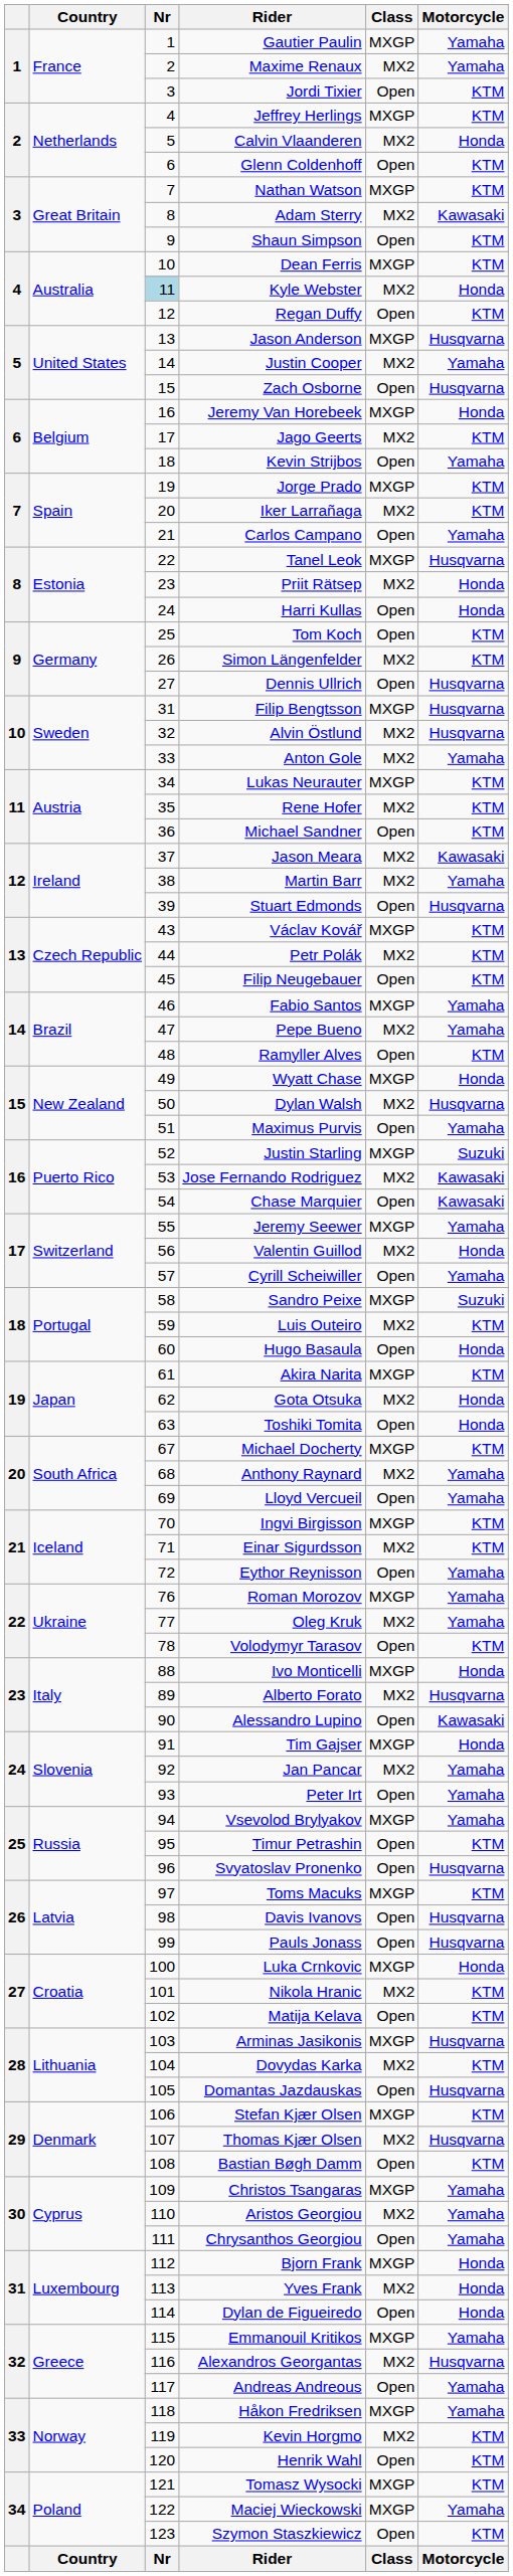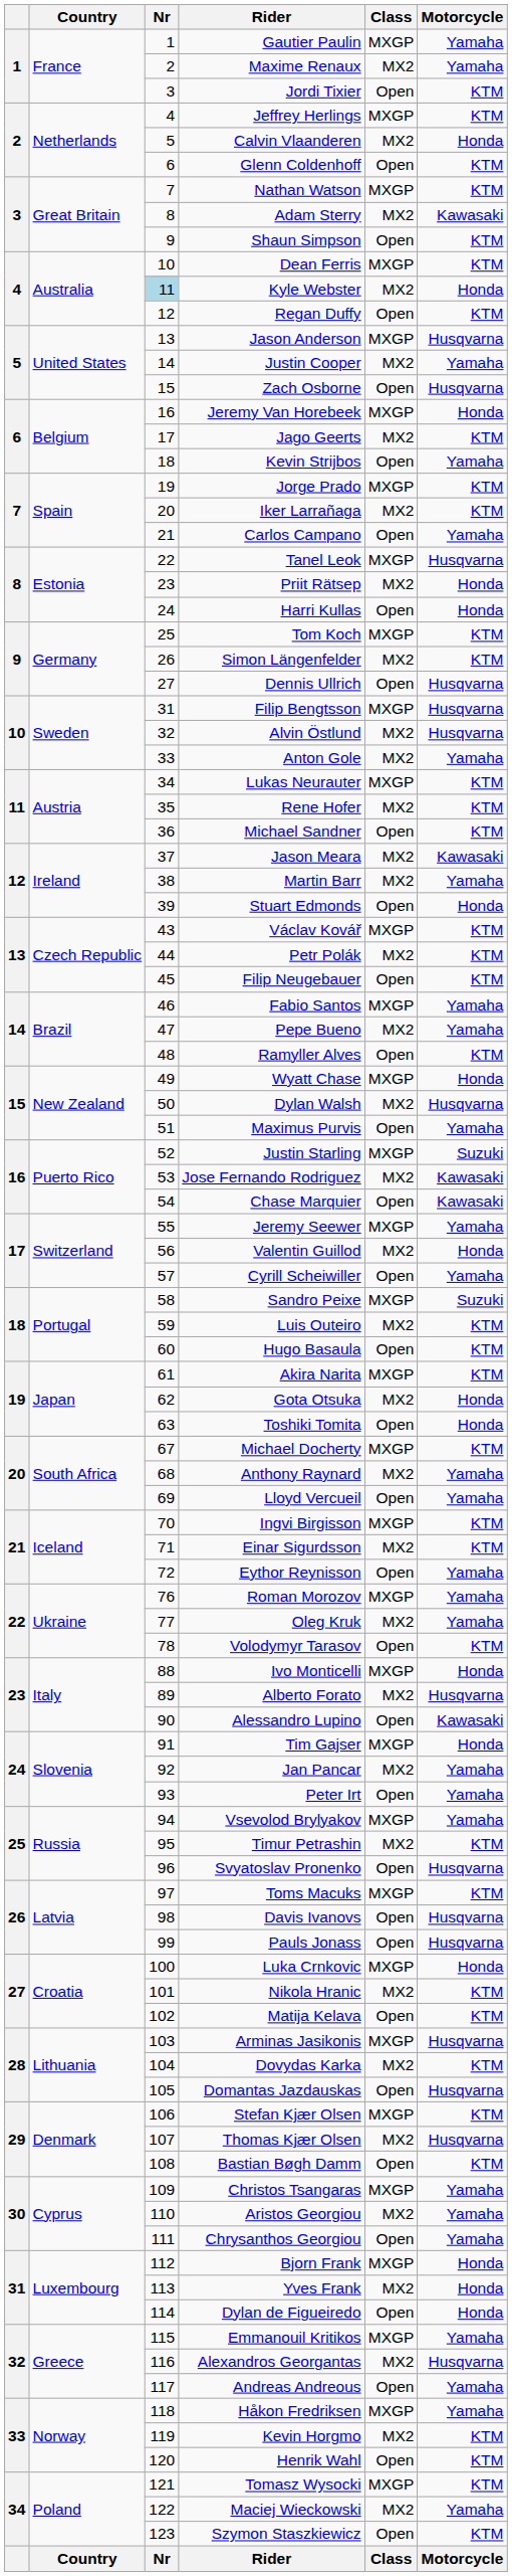 <table class="wikitable" style="font-size: 95%">
 <tr>
 <th></th>
 <th>Country</th>
 <th>Nr</th>
 <th>Rider</th>
 <th>Class</th>
 <th>Motorcycle</th>
 </tr>
 <tr>
 <th rowspan=3>1</th>
 <td rowspan=3> <a href='#'>France</a></td>
 <td align="right">1</td>
 <td align="right"><a href='#'>Gautier Paulin</a></td>
 <td align="right">MXGP</td>
 <td align="right"><a href='#'>Yamaha</a></td>
 </tr>
 <tr>
 <td align="right">2</td>
 <td align="right"><a href='#'>Maxime Renaux</a></td>
 <td align="right">MX2</td>
 <td align="right"><a href='#'>Yamaha</a></td>
 </tr>
 <tr>
 <td align="right">3</td>
 <td align="right"><a href='#'>Jordi Tixier</a></td>
 <td align="right">Open</td>
 <td align="right"><a href='#'>KTM</a></td>
 </tr>
 <tr>
 <th rowspan=3>2</th>
 <td rowspan=3> <a href='#'>Netherlands</a></td>
 <td align="right">4</td>
 <td align="right"><a href='#'>Jeffrey Herlings</a></td>
 <td align="right">MXGP</td>
 <td align="right"><a href='#'>KTM</a></td>
 </tr>
 <tr>
 <td align="right">5</td>
 <td align="right"><a href='#'>Calvin Vlaanderen</a></td>
 <td align="right">MX2</td>
 <td align="right"><a href='#'>Honda</a></td>
 </tr>
 <tr>
 <td align="right">6</td>
 <td align="right"><a href='#'>Glenn Coldenhoff</a></td>
 <td align="right">Open</td>
 <td align="right"><a href='#'>KTM</a></td>
 </tr>
 <tr>
 <th rowspan=3>3</th>
 <td rowspan=3> <a href='#'>Great Britain</a></td>
 <td align="right">7</td>
 <td align="right"><a href='#'>Nathan Watson</a></td>
 <td align="right">MXGP</td>
 <td align="right"><a href='#'>KTM</a></td>
 </tr>
 <tr>
 <td align="right">8</td>
 <td align="right"><a href='#'>Adam Sterry</a></td>
 <td align="right">MX2</td>
 <td align="right"><a href='#'>Kawasaki</a></td>
 </tr>
 <tr>
 <td align="right">9</td>
 <td align="right"><a href='#'>Shaun Simpson</a></td>
 <td align="right">Open</td>
 <td align="right"><a href='#'>KTM</a></td>
 </tr>
 <tr>
 <th rowspan=3>4</th>
 <td rowspan=3> <a href='#'>Australia</a></td>
 <td align="right">10</td>
 <td align="right"><a href='#'>Dean Ferris</a></td>
 <td align="right">MXGP</td>
 <td align="right"><a href='#'>KTM</a></td>
 </tr>
 <tr>
 <td align="right" style="background: lightblue;">11</td>
 <td align="right"><a href='#'>Kyle Webster</a></td>
 <td align="right">MX2</td>
 <td align="right"><a href='#'>Honda</a></td>
 </tr>
 <tr>
 <td align="right">12</td>
 <td align="right"><a href='#'>Regan Duffy</a></td>
 <td align="right">Open</td>
 <td align="right"><a href='#'>KTM</a></td>
 </tr>
 <tr>
 <th rowspan=3>5</th>
 <td rowspan=3> <a href='#'>United States</a></td>
 <td align="right">13</td>
 <td align="right"><a href='#'>Jason Anderson</a></td>
 <td align="right">MXGP</td>
 <td align="right"><a href='#'>Husqvarna</a></td>
 </tr>
 <tr>
 <td align="right">14</td>
 <td align="right"><a href='#'>Justin Cooper</a></td>
 <td align="right">MX2</td>
 <td align="right"><a href='#'>Yamaha</a></td>
 </tr>
 <tr>
 <td align="right">15</td>
 <td align="right"><a href='#'>Zach Osborne</a></td>
 <td align="right">Open</td>
 <td align="right"><a href='#'>Husqvarna</a></td>
 </tr>
 <tr>
 <th rowspan=3>6</th>
 <td rowspan=3> <a href='#'>Belgium</a></td>
 <td align="right">16</td>
 <td align="right"><a href='#'>Jeremy Van Horebeek</a></td>
 <td align="right">MXGP</td>
 <td align="right"><a href='#'>Honda</a></td>
 </tr>
 <tr>
 <td align="right">17</td>
 <td align="right"><a href='#'>Jago Geerts</a></td>
 <td align="right">MX2</td>
 <td align="right"><a href='#'>KTM</a></td>
 </tr>
 <tr>
 <td align="right">18</td>
 <td align="right"><a href='#'>Kevin Strijbos</a></td>
 <td align="right">Open</td>
 <td align="right"><a href='#'>Yamaha</a></td>
 </tr>
 <tr>
 <th rowspan=3>7</th>
 <td rowspan=3> <a href='#'>Spain</a></td>
 <td align="right">19</td>
 <td align="right"><a href='#'>Jorge Prado</a></td>
 <td align="right">MXGP</td>
 <td align="right"><a href='#'>KTM</a></td>
 </tr>
 <tr>
 <td align="right">20</td>
 <td align="right"><a href='#'>Iker Larrañaga</a></td>
 <td align="right">MX2</td>
 <td align="right"><a href='#'>KTM</a></td>
 </tr>
 <tr>
 <td align="right">21</td>
 <td align="right"><a href='#'>Carlos Campano</a></td>
 <td align="right">Open</td>
 <td align="right"><a href='#'>Yamaha</a></td>
 </tr>
 <tr>
 <th rowspan=3>8</th>
 <td rowspan=3> <a href='#'>Estonia</a></td>
 <td align="right">22</td>
 <td align="right"><a href='#'>Tanel Leok</a></td>
 <td align="right">MXGP</td>
 <td align="right"><a href='#'>Husqvarna</a></td>
 </tr>
 <tr>
 <td align="right">23</td>
 <td align="right"><a href='#'>Priit Rätsep</a></td>
 <td align="right">MX2</td>
 <td align="right"><a href='#'>Honda</a></td>
 </tr>
 <tr>
 <td align="right">24</td>
 <td align="right"><a href='#'>Harri Kullas</a></td>
 <td align="right">Open</td>
 <td align="right"><a href='#'>Honda</a></td>
 </tr>
 <tr>
 <th rowspan=3>9</th>
 <td rowspan=3> <a href='#'>Germany</a></td>
 <td align="right">25</td>
 <td align="right"><a href='#'>Tom Koch</a></td>
-<td align="right">Open</td>
+<td align="right">MXGP</td>
 <td align="right"><a href='#'>KTM</a></td>
 </tr>
 <tr>
 <td align="right">26</td>
 <td align="right"><a href='#'>Simon Längenfelder</a></td>
 <td align="right">MX2</td>
 <td align="right"><a href='#'>KTM</a></td>
 </tr>
 <tr>
 <td align="right">27</td>
 <td align="right"><a href='#'>Dennis Ullrich</a></td>
 <td align="right">Open</td>
 <td align="right"><a href='#'>Husqvarna</a></td>
 </tr>
 <tr>
 <th rowspan=3>10</th>
 <td rowspan=3> <a href='#'>Sweden</a></td>
 <td align="right">31</td>
 <td align="right"><a href='#'>Filip Bengtsson</a></td>
 <td align="right">MXGP</td>
 <td align="right"><a href='#'>Husqvarna</a></td>
 </tr>
 <tr>
 <td align="right">32</td>
 <td align="right"><a href='#'>Alvin Östlund</a></td>
 <td align="right">MX2</td>
 <td align="right"><a href='#'>Husqvarna</a></td>
 </tr>
 <tr>
 <td align="right">33</td>
 <td align="right"><a href='#'>Anton Gole</a></td>
 <td align="right">MX2</td>
 <td align="right"><a href='#'>Yamaha</a></td>
 </tr>
 <tr>
 <th rowspan=3>11</th>
 <td rowspan=3> <a href='#'>Austria</a></td>
 <td align="right">34</td>
 <td align="right"><a href='#'>Lukas Neurauter</a></td>
 <td align="right">MXGP</td>
 <td align="right"><a href='#'>KTM</a></td>
 </tr>
 <tr>
 <td align="right">35</td>
 <td align="right"><a href='#'>Rene Hofer</a></td>
 <td align="right">MX2</td>
 <td align="right"><a href='#'>KTM</a></td>
 </tr>
 <tr>
 <td align="right">36</td>
 <td align="right"><a href='#'>Michael Sandner</a></td>
 <td align="right">Open</td>
 <td align="right"><a href='#'>KTM</a></td>
 </tr>
 <tr>
 <th rowspan=3>12</th>
 <td rowspan=3> <a href='#'>Ireland</a></td>
 <td align="right">37</td>
 <td align="right"><a href='#'>Jason Meara</a></td>
 <td align="right">MX2</td>
 <td align="right"><a href='#'>Kawasaki</a></td>
 </tr>
 <tr>
 <td align="right">38</td>
 <td align="right"><a href='#'>Martin Barr</a></td>
 <td align="right">MX2</td>
 <td align="right"><a href='#'>Yamaha</a></td>
 </tr>
 <tr>
 <td align="right">39</td>
 <td align="right"><a href='#'>Stuart Edmonds</a></td>
 <td align="right">Open</td>
-<td align="right"><a href='#'>Husqvarna</a></td>
+<td align="right"><a href='#'>Honda</a></td>
 </tr>
 <tr>
 <th rowspan=3>13</th>
 <td rowspan=3> <a href='#'>Czech Republic</a></td>
 <td align="right">43</td>
 <td align="right"><a href='#'>Václav Kovář</a></td>
 <td align="right">MXGP</td>
 <td align="right"><a href='#'>KTM</a></td>
 </tr>
 <tr>
 <td align="right">44</td>
 <td align="right"><a href='#'>Petr Polák</a></td>
 <td align="right">MX2</td>
 <td align="right"><a href='#'>KTM</a></td>
 </tr>
 <tr>
 <td align="right">45</td>
 <td align="right"><a href='#'>Filip Neugebauer</a></td>
 <td align="right">Open</td>
 <td align="right"><a href='#'>KTM</a></td>
 </tr>
 <tr>
 <th rowspan=3>14</th>
 <td rowspan=3> <a href='#'>Brazil</a></td>
 <td align="right">46</td>
 <td align="right"><a href='#'>Fabio Santos</a></td>
 <td align="right">MXGP</td>
 <td align="right"><a href='#'>Yamaha</a></td>
 </tr>
 <tr>
 <td align="right">47</td>
 <td align="right"><a href='#'>Pepe Bueno</a></td>
 <td align="right">MX2</td>
 <td align="right"><a href='#'>Yamaha</a></td>
 </tr>
 <tr>
 <td align="right">48</td>
 <td align="right"><a href='#'>Ramyller Alves</a></td>
 <td align="right">Open</td>
 <td align="right"><a href='#'>KTM</a></td>
 </tr>
 <tr>
 <th rowspan=3>15</th>
 <td rowspan=3> <a href='#'>New Zealand</a></td>
 <td align="right">49</td>
 <td align="right"><a href='#'>Wyatt Chase</a></td>
 <td align="right">MXGP</td>
 <td align="right"><a href='#'>Honda</a></td>
 </tr>
 <tr>
 <td align="right">50</td>
 <td align="right"><a href='#'>Dylan Walsh</a></td>
 <td align="right">MX2</td>
 <td align="right"><a href='#'>Husqvarna</a></td>
 </tr>
 <tr>
 <td align="right">51</td>
 <td align="right"><a href='#'>Maximus Purvis</a></td>
 <td align="right">Open</td>
 <td align="right"><a href='#'>Yamaha</a></td>
 </tr>
 <tr>
 <th rowspan=3>16</th>
 <td rowspan=3> <a href='#'>Puerto Rico</a></td>
 <td align="right">52</td>
 <td align="right"><a href='#'>Justin Starling</a></td>
 <td align="right">MXGP</td>
 <td align="right"><a href='#'>Suzuki</a></td>
 </tr>
 <tr>
 <td align="right">53</td>
 <td align="right"><a href='#'>Jose Fernando Rodriguez</a></td>
 <td align="right">MX2</td>
 <td align="right"><a href='#'>Kawasaki</a></td>
 </tr>
 <tr>
 <td align="right">54</td>
 <td align="right"><a href='#'>Chase Marquier</a></td>
 <td align="right">Open</td>
 <td align="right"><a href='#'>Kawasaki</a></td>
 </tr>
 <tr>
 <th rowspan=3>17</th>
 <td rowspan=3> <a href='#'>Switzerland</a></td>
 <td align="right">55</td>
 <td align="right"><a href='#'>Jeremy Seewer</a></td>
 <td align="right">MXGP</td>
 <td align="right"><a href='#'>Yamaha</a></td>
 </tr>
 <tr>
 <td align="right">56</td>
 <td align="right"><a href='#'>Valentin Guillod</a></td>
 <td align="right">MX2</td>
 <td align="right"><a href='#'>Honda</a></td>
 </tr>
 <tr>
 <td align="right">57</td>
 <td align="right"><a href='#'>Cyrill Scheiwiller</a></td>
 <td align="right">Open</td>
 <td align="right"><a href='#'>Yamaha</a></td>
 </tr>
 <tr>
 <th rowspan=3>18</th>
 <td rowspan=3> <a href='#'>Portugal</a></td>
 <td align="right">58</td>
 <td align="right"><a href='#'>Sandro Peixe</a></td>
 <td align="right">MXGP</td>
 <td align="right"><a href='#'>Suzuki</a></td>
 </tr>
 <tr>
 <td align="right">59</td>
 <td align="right"><a href='#'>Luis Outeiro</a></td>
 <td align="right">MX2</td>
 <td align="right"><a href='#'>KTM</a></td>
 </tr>
 <tr>
 <td align="right">60</td>
 <td align="right"><a href='#'>Hugo Basaula</a></td>
 <td align="right">Open</td>
-<td align="right"><a href='#'>Honda</a></td>
+<td align="right"><a href='#'>KTM</a></td>
 </tr>
 <tr>
 <th rowspan=3>19</th>
 <td rowspan=3> <a href='#'>Japan</a></td>
 <td align="right">61</td>
 <td align="right"><a href='#'>Akira Narita</a></td>
 <td align="right">MXGP</td>
 <td align="right"><a href='#'>KTM</a></td>
 </tr>
 <tr>
 <td align="right">62</td>
 <td align="right"><a href='#'>Gota Otsuka</a></td>
 <td align="right">MX2</td>
 <td align="right"><a href='#'>Honda</a></td>
 </tr>
 <tr>
 <td align="right">63</td>
 <td align="right"><a href='#'>Toshiki Tomita</a></td>
 <td align="right">Open</td>
 <td align="right"><a href='#'>Honda</a></td>
 </tr>
 <tr>
 <th rowspan=3>20</th>
 <td rowspan=3> <a href='#'>South Africa</a></td>
 <td align="right">67</td>
 <td align="right"><a href='#'>Michael Docherty</a></td>
 <td align="right">MXGP</td>
 <td align="right"><a href='#'>KTM</a></td>
 </tr>
 <tr>
 <td align="right">68</td>
 <td align="right"><a href='#'>Anthony Raynard</a></td>
 <td align="right">MX2</td>
 <td align="right"><a href='#'>Yamaha</a></td>
 </tr>
 <tr>
 <td align="right">69</td>
 <td align="right"><a href='#'>Lloyd Vercueil</a></td>
 <td align="right">Open</td>
 <td align="right"><a href='#'>Yamaha</a></td>
 </tr>
 <tr>
 <th rowspan=3>21</th>
 <td rowspan=3> <a href='#'>Iceland</a></td>
 <td align="right">70</td>
 <td align="right"><a href='#'>Ingvi Birgisson</a></td>
 <td align="right">MXGP</td>
 <td align="right"><a href='#'>KTM</a></td>
 </tr>
 <tr>
 <td align="right">71</td>
 <td align="right"><a href='#'>Einar Sigurdsson</a></td>
 <td align="right">MX2</td>
 <td align="right"><a href='#'>KTM</a></td>
 </tr>
 <tr>
 <td align="right">72</td>
 <td align="right"><a href='#'>Eythor Reynisson</a></td>
 <td align="right">Open</td>
 <td align="right"><a href='#'>Yamaha</a></td>
 </tr>
 <tr>
 <th rowspan=3>22</th>
 <td rowspan=3> <a href='#'>Ukraine</a></td>
 <td align="right">76</td>
 <td align="right"><a href='#'>Roman Morozov</a></td>
 <td align="right">MXGP</td>
 <td align="right"><a href='#'>Yamaha</a></td>
 </tr>
 <tr>
 <td align="right">77</td>
 <td align="right"><a href='#'>Oleg Kruk</a></td>
 <td align="right">MX2</td>
 <td align="right"><a href='#'>Yamaha</a></td>
 </tr>
 <tr>
 <td align="right">78</td>
 <td align="right"><a href='#'>Volodymyr Tarasov</a></td>
 <td align="right">Open</td>
 <td align="right"><a href='#'>KTM</a></td>
 </tr>
 <tr>
 <th rowspan=3>23</th>
 <td rowspan=3> <a href='#'>Italy</a></td>
 <td align="right">88</td>
 <td align="right"><a href='#'>Ivo Monticelli</a></td>
 <td align="right">MXGP</td>
 <td align="right"><a href='#'>Honda</a></td>
 </tr>
 <tr>
 <td align="right">89</td>
 <td align="right"><a href='#'>Alberto Forato</a></td>
 <td align="right">MX2</td>
 <td align="right"><a href='#'>Husqvarna</a></td>
 </tr>
 <tr>
 <td align="right">90</td>
 <td align="right"><a href='#'>Alessandro Lupino</a></td>
 <td align="right">Open</td>
 <td align="right"><a href='#'>Kawasaki</a></td>
 </tr>
 <tr>
 <th rowspan=3>24</th>
 <td rowspan=3> <a href='#'>Slovenia</a></td>
 <td align="right">91</td>
 <td align="right"><a href='#'>Tim Gajser</a></td>
 <td align="right">MXGP</td>
 <td align="right"><a href='#'>Honda</a></td>
 </tr>
 <tr>
 <td align="right">92</td>
 <td align="right"><a href='#'>Jan Pancar</a></td>
 <td align="right">MX2</td>
 <td align="right"><a href='#'>Yamaha</a></td>
 </tr>
 <tr>
 <td align="right">93</td>
 <td align="right"><a href='#'>Peter Irt</a></td>
 <td align="right">Open</td>
 <td align="right"><a href='#'>Yamaha</a></td>
 </tr>
 <tr>
 <th rowspan=3>25</th>
 <td rowspan=3> <a href='#'>Russia</a></td>
 <td align="right">94</td>
 <td align="right"><a href='#'>Vsevolod Brylyakov</a></td>
 <td align="right">MXGP</td>
 <td align="right"><a href='#'>Yamaha</a></td>
 </tr>
 <tr>
 <td align="right">95</td>
 <td align="right"><a href='#'>Timur Petrashin</a></td>
-<td align="right">Open</td>
+<td align="right">MX2</td>
 <td align="right"><a href='#'>KTM</a></td>
 </tr>
 <tr>
 <td align="right">96</td>
 <td align="right"><a href='#'>Svyatoslav Pronenko</a></td>
 <td align="right">Open</td>
 <td align="right"><a href='#'>Husqvarna</a></td>
 </tr>
 <tr>
 <th rowspan=3>26</th>
 <td rowspan=3> <a href='#'>Latvia</a></td>
 <td align="right">97</td>
 <td align="right"><a href='#'>Toms Macuks</a></td>
 <td align="right">MXGP</td>
 <td align="right"><a href='#'>KTM</a></td>
 </tr>
 <tr>
 <td align="right">98</td>
 <td align="right"><a href='#'>Davis Ivanovs</a></td>
 <td align="right">Open</td>
 <td align="right"><a href='#'>Husqvarna</a></td>
 </tr>
 <tr>
 <td align="right">99</td>
 <td align="right"><a href='#'>Pauls Jonass</a></td>
 <td align="right">Open</td>
 <td align="right"><a href='#'>Husqvarna</a></td>
 </tr>
 <tr>
 <th rowspan=3>27</th>
 <td rowspan=3> <a href='#'>Croatia</a></td>
 <td align="right">100</td>
 <td align="right"><a href='#'>Luka Crnkovic</a></td>
 <td align="right">MXGP</td>
 <td align="right"><a href='#'>Honda</a></td>
 </tr>
 <tr>
 <td align="right">101</td>
 <td align="right"><a href='#'>Nikola Hranic</a></td>
 <td align="right">MX2</td>
 <td align="right"><a href='#'>KTM</a></td>
 </tr>
 <tr>
 <td align="right">102</td>
 <td align="right"><a href='#'>Matija Kelava</a></td>
 <td align="right">Open</td>
 <td align="right"><a href='#'>KTM</a></td>
 </tr>
 <tr>
 <th rowspan=3>28</th>
 <td rowspan=3> <a href='#'>Lithuania</a></td>
 <td align="right">103</td>
 <td align="right"><a href='#'>Arminas Jasikonis</a></td>
 <td align="right">MXGP</td>
 <td align="right"><a href='#'>Husqvarna</a></td>
 </tr>
 <tr>
 <td align="right">104</td>
 <td align="right"><a href='#'>Dovydas Karka</a></td>
 <td align="right">MX2</td>
 <td align="right"><a href='#'>KTM</a></td>
 </tr>
 <tr>
 <td align="right">105</td>
 <td align="right"><a href='#'>Domantas Jazdauskas</a></td>
 <td align="right">Open</td>
 <td align="right"><a href='#'>Husqvarna</a></td>
 </tr>
 <tr>
 <th rowspan=3>29</th>
 <td rowspan=3> <a href='#'>Denmark</a></td>
 <td align="right">106</td>
 <td align="right"><a href='#'>Stefan Kjær Olsen</a></td>
 <td align="right">MXGP</td>
 <td align="right"><a href='#'>KTM</a></td>
 </tr>
 <tr>
 <td align="right">107</td>
 <td align="right"><a href='#'>Thomas Kjær Olsen</a></td>
 <td align="right">MX2</td>
 <td align="right"><a href='#'>Husqvarna</a></td>
 </tr>
 <tr>
 <td align="right">108</td>
 <td align="right"><a href='#'>Bastian Bøgh Damm</a></td>
 <td align="right">Open</td>
 <td align="right"><a href='#'>KTM</a></td>
 </tr>
 <tr>
 <th rowspan=3>30</th>
 <td rowspan=3> <a href='#'>Cyprus</a></td>
 <td align="right">109</td>
 <td align="right"><a href='#'>Christos Tsangaras</a></td>
 <td align="right">MXGP</td>
 <td align="right"><a href='#'>Yamaha</a></td>
 </tr>
 <tr>
 <td align="right">110</td>
 <td align="right"><a href='#'>Aristos Georgiou</a></td>
 <td align="right">MX2</td>
 <td align="right"><a href='#'>Yamaha</a></td>
 </tr>
 <tr>
 <td align="right">111</td>
 <td align="right"><a href='#'>Chrysanthos Georgiou</a></td>
 <td align="right">Open</td>
 <td align="right"><a href='#'>Yamaha</a></td>
 </tr>
 <tr>
 <th rowspan=3>31</th>
 <td rowspan=3> <a href='#'>Luxembourg</a></td>
 <td align="right">112</td>
 <td align="right"><a href='#'>Bjorn Frank</a></td>
 <td align="right">MXGP</td>
 <td align="right"><a href='#'>Honda</a></td>
 </tr>
 <tr>
 <td align="right">113</td>
 <td align="right"><a href='#'>Yves Frank</a></td>
 <td align="right">MX2</td>
 <td align="right"><a href='#'>Honda</a></td>
 </tr>
 <tr>
 <td align="right">114</td>
 <td align="right"><a href='#'>Dylan de Figueiredo</a></td>
 <td align="right">Open</td>
 <td align="right"><a href='#'>Honda</a></td>
 </tr>
 <tr>
 <th rowspan=3>32</th>
 <td rowspan=3> <a href='#'>Greece</a></td>
 <td align="right">115</td>
 <td align="right"><a href='#'>Emmanouil Kritikos</a></td>
 <td align="right">MXGP</td>
 <td align="right"><a href='#'>Yamaha</a></td>
 </tr>
 <tr>
 <td align="right">116</td>
 <td align="right"><a href='#'>Alexandros Georgantas</a></td>
 <td align="right">MX2</td>
 <td align="right"><a href='#'>Husqvarna</a></td>
 </tr>
 <tr>
 <td align="right">117</td>
 <td align="right"><a href='#'>Andreas Andreous</a></td>
 <td align="right">Open</td>
 <td align="right"><a href='#'>Yamaha</a></td>
 </tr>
 <tr>
 <th rowspan=3>33</th>
 <td rowspan=3> <a href='#'>Norway</a></td>
 <td align="right">118</td>
 <td align="right"><a href='#'>Håkon Fredriksen</a></td>
 <td align="right">MXGP</td>
 <td align="right"><a href='#'>Yamaha</a></td>
 </tr>
 <tr>
 <td align="right">119</td>
 <td align="right"><a href='#'>Kevin Horgmo</a></td>
 <td align="right">MX2</td>
 <td align="right"><a href='#'>KTM</a></td>
 </tr>
 <tr>
 <td align="right">120</td>
 <td align="right"><a href='#'>Henrik Wahl</a></td>
 <td align="right">Open</td>
 <td align="right"><a href='#'>KTM</a></td>
 </tr>
 <tr>
 <th rowspan=3>34</th>
 <td rowspan=3> <a href='#'>Poland</a></td>
 <td align="right">121</td>
 <td align="right"><a href='#'>Tomasz Wysocki</a></td>
 <td align="right">MXGP</td>
 <td align="right"><a href='#'>KTM</a></td>
 </tr>
 <tr>
 <td align="right">122</td>
 <td align="right"><a href='#'>Maciej Wieckowski</a></td>
-<td align="right">MXGP</td>
+<td align="right">MX2</td>
 <td align="right"><a href='#'>Yamaha</a></td>
 </tr>
 <tr>
 <td align="right">123</td>
 <td align="right"><a href='#'>Szymon Staszkiewicz</a></td>
 <td align="right">Open</td>
 <td align="right"><a href='#'>KTM</a></td>
 </tr>
 <tr>
 <th></th>
 <th>Country</th>
 <th>Nr</th>
 <th>Rider</th>
 <th>Class</th>
 <th>Motorcycle</th>
 </tr>
 <tr>
 </tr>
 </table>
